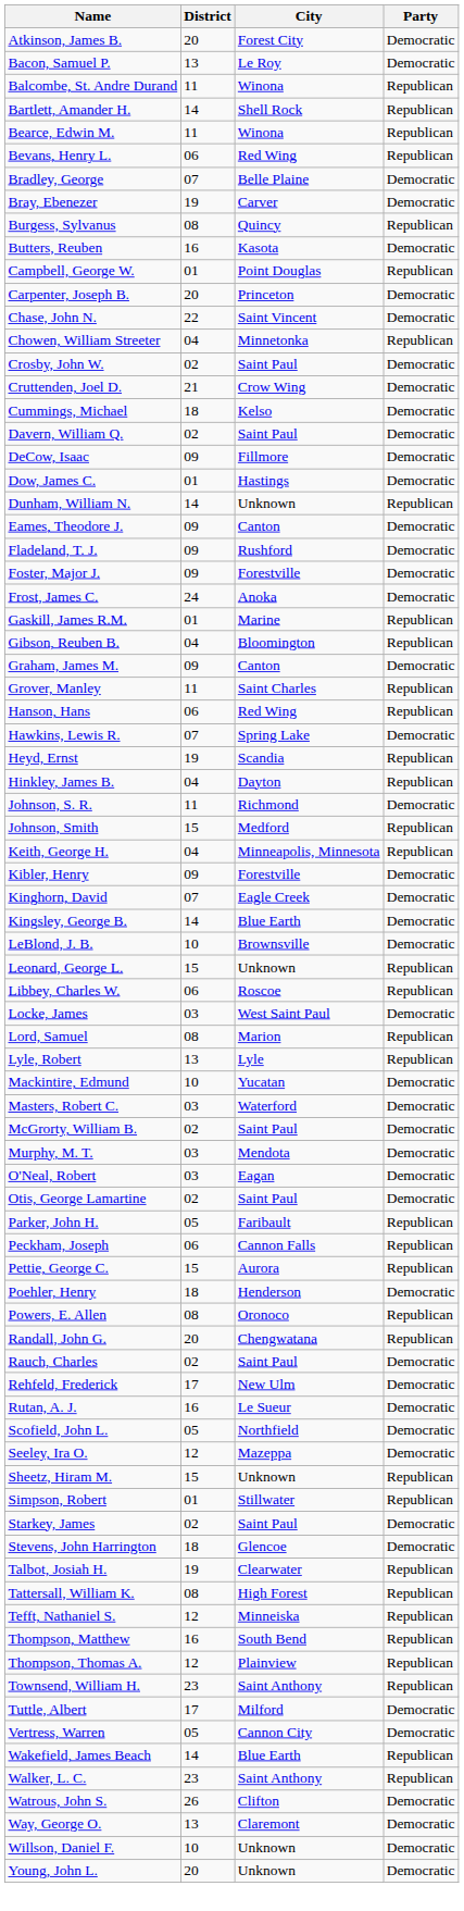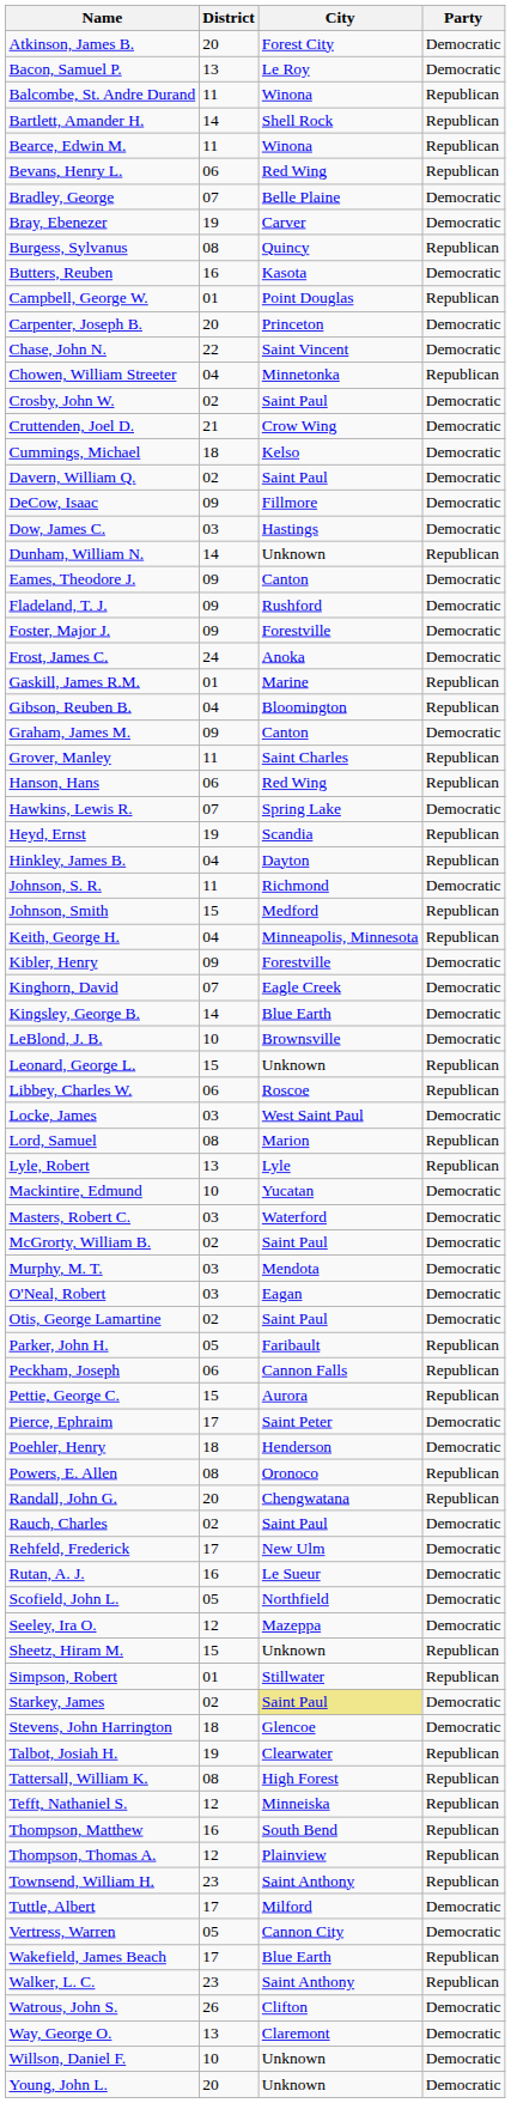 <table class="wikitable sortable">
 <tr>
 <th>Name</th>
 <th>District</th>
 <th>City</th>
 <th>Party</th>
 </tr>
 <tr>
 <td><a href='#'>Atkinson, James B.</a></td>
 <td>20</td>
 <td><a href='#'>Forest City</a></td>
 <td>Democratic</td>
 </tr>
 <tr>
 <td><a href='#'>Bacon, Samuel P.</a></td>
 <td>13</td>
 <td><a href='#'>Le Roy</a></td>
 <td>Democratic</td>
 </tr>
 <tr>
 <td><a href='#'>Balcombe, St. Andre Durand</a></td>
 <td>11</td>
 <td><a href='#'>Winona</a></td>
 <td>Republican</td>
 </tr>
 <tr>
 <td><a href='#'>Bartlett, Amander H.</a></td>
 <td>14</td>
 <td><a href='#'>Shell Rock</a></td>
 <td>Republican</td>
 </tr>
 <tr>
 <td><a href='#'>Bearce, Edwin M.</a></td>
 <td>11</td>
 <td><a href='#'>Winona</a></td>
 <td>Republican</td>
 </tr>
 <tr>
 <td><a href='#'>Bevans, Henry L.</a></td>
 <td>06</td>
 <td><a href='#'>Red Wing</a></td>
 <td>Republican</td>
 </tr>
 <tr>
 <td><a href='#'>Bradley, George</a></td>
 <td>07</td>
 <td><a href='#'>Belle Plaine</a></td>
 <td>Democratic</td>
 </tr>
 <tr>
 <td><a href='#'>Bray, Ebenezer</a></td>
 <td>19</td>
 <td><a href='#'>Carver</a></td>
 <td>Democratic</td>
 </tr>
 <tr>
 <td><a href='#'>Burgess, Sylvanus</a></td>
 <td>08</td>
 <td><a href='#'>Quincy</a></td>
 <td>Republican</td>
 </tr>
 <tr>
 <td><a href='#'>Butters, Reuben</a></td>
 <td>16</td>
 <td><a href='#'>Kasota</a></td>
 <td>Democratic</td>
 </tr>
 <tr>
 <td><a href='#'>Campbell, George W.</a></td>
 <td>01</td>
 <td><a href='#'>Point Douglas</a></td>
 <td>Republican</td>
 </tr>
 <tr>
 <td><a href='#'>Carpenter, Joseph B.</a></td>
 <td>20</td>
 <td><a href='#'>Princeton</a></td>
 <td>Democratic</td>
 </tr>
 <tr>
 <td><a href='#'>Chase, John N.</a></td>
 <td>22</td>
 <td><a href='#'>Saint Vincent</a></td>
 <td>Democratic</td>
 </tr>
 <tr>
 <td><a href='#'>Chowen, William Streeter</a></td>
 <td>04</td>
 <td><a href='#'>Minnetonka</a></td>
 <td>Republican</td>
 </tr>
 <tr>
 <td><a href='#'>Crosby, John W.</a></td>
 <td>02</td>
 <td><a href='#'>Saint Paul</a></td>
 <td>Democratic</td>
 </tr>
 <tr>
 <td><a href='#'>Cruttenden, Joel D.</a></td>
 <td>21</td>
 <td><a href='#'>Crow Wing</a></td>
 <td>Democratic</td>
 </tr>
 <tr>
 <td><a href='#'>Cummings, Michael</a></td>
 <td>18</td>
 <td><a href='#'>Kelso</a></td>
 <td>Democratic</td>
 </tr>
 <tr>
 <td><a href='#'>Davern, William Q.</a></td>
 <td>02</td>
 <td><a href='#'>Saint Paul</a></td>
 <td>Democratic</td>
 </tr>
 <tr>
 <td><a href='#'>DeCow, Isaac</a></td>
 <td>09</td>
 <td><a href='#'>Fillmore</a></td>
 <td>Democratic</td>
 </tr>
 <tr>
 <td><a href='#'>Dow, James C.</a></td>
-<td>01</td>
+<td>03</td>
 <td><a href='#'>Hastings</a></td>
 <td>Democratic</td>
 </tr>
 <tr>
 <td><a href='#'>Dunham, William N.</a></td>
 <td>14</td>
 <td>Unknown</td>
 <td>Republican</td>
 </tr>
 <tr>
 <td><a href='#'>Eames, Theodore J.</a></td>
 <td>09</td>
 <td><a href='#'>Canton</a></td>
 <td>Democratic</td>
 </tr>
 <tr>
 <td><a href='#'>Fladeland, T. J.</a></td>
 <td>09</td>
 <td><a href='#'>Rushford</a></td>
 <td>Democratic</td>
 </tr>
 <tr>
 <td><a href='#'>Foster, Major J.</a></td>
 <td>09</td>
 <td><a href='#'>Forestville</a></td>
 <td>Democratic</td>
 </tr>
 <tr>
 <td><a href='#'>Frost, James C.</a></td>
 <td>24</td>
 <td><a href='#'>Anoka</a></td>
 <td>Democratic</td>
 </tr>
 <tr>
 <td><a href='#'>Gaskill, James R.M.</a></td>
 <td>01</td>
 <td><a href='#'>Marine</a></td>
 <td>Republican</td>
 </tr>
 <tr>
 <td><a href='#'>Gibson, Reuben B.</a></td>
 <td>04</td>
 <td><a href='#'>Bloomington</a></td>
 <td>Republican</td>
 </tr>
 <tr>
 <td><a href='#'>Graham, James M.</a></td>
 <td>09</td>
 <td><a href='#'>Canton</a></td>
 <td>Democratic</td>
 </tr>
 <tr>
 <td><a href='#'>Grover, Manley</a></td>
 <td>11</td>
 <td><a href='#'>Saint Charles</a></td>
 <td>Republican</td>
 </tr>
 <tr>
 <td><a href='#'>Hanson, Hans</a></td>
 <td>06</td>
 <td><a href='#'>Red Wing</a></td>
 <td>Republican</td>
 </tr>
 <tr>
 <td><a href='#'>Hawkins, Lewis R.</a></td>
 <td>07</td>
 <td><a href='#'>Spring Lake</a></td>
 <td>Democratic</td>
 </tr>
 <tr>
 <td><a href='#'>Heyd, Ernst</a></td>
 <td>19</td>
 <td><a href='#'>Scandia</a></td>
 <td>Republican</td>
 </tr>
 <tr>
 <td><a href='#'>Hinkley, James B.</a></td>
 <td>04</td>
 <td><a href='#'>Dayton</a></td>
 <td>Republican</td>
 </tr>
 <tr>
 <td><a href='#'>Johnson, S. R.</a></td>
 <td>11</td>
 <td><a href='#'>Richmond</a></td>
 <td>Democratic</td>
 </tr>
 <tr>
 <td><a href='#'>Johnson, Smith</a></td>
 <td>15</td>
 <td><a href='#'>Medford</a></td>
 <td>Republican</td>
 </tr>
 <tr>
 <td><a href='#'>Keith, George H.</a></td>
 <td>04</td>
 <td><a href='#'>Minneapolis, Minnesota</a></td>
 <td>Republican</td>
 </tr>
 <tr>
 <td><a href='#'>Kibler, Henry</a></td>
 <td>09</td>
 <td><a href='#'>Forestville</a></td>
 <td>Democratic</td>
 </tr>
 <tr>
 <td><a href='#'>Kinghorn, David</a></td>
 <td>07</td>
 <td><a href='#'>Eagle Creek</a></td>
 <td>Democratic</td>
 </tr>
 <tr>
 <td><a href='#'>Kingsley, George B.</a></td>
 <td>14</td>
 <td><a href='#'>Blue Earth</a></td>
 <td>Democratic</td>
 </tr>
 <tr>
 <td><a href='#'>LeBlond, J. B.</a></td>
 <td>10</td>
 <td><a href='#'>Brownsville</a></td>
 <td>Democratic</td>
 </tr>
 <tr>
 <td><a href='#'>Leonard, George L.</a></td>
 <td>15</td>
 <td>Unknown</td>
 <td>Republican</td>
 </tr>
 <tr>
 <td><a href='#'>Libbey, Charles W.</a></td>
 <td>06</td>
 <td><a href='#'>Roscoe</a></td>
 <td>Republican</td>
 </tr>
 <tr>
 <td><a href='#'>Locke, James</a></td>
 <td>03</td>
 <td><a href='#'>West Saint Paul</a></td>
 <td>Democratic</td>
 </tr>
 <tr>
 <td><a href='#'>Lord, Samuel</a></td>
 <td>08</td>
 <td><a href='#'>Marion</a></td>
 <td>Republican</td>
 </tr>
 <tr>
 <td><a href='#'>Lyle, Robert</a></td>
 <td>13</td>
 <td><a href='#'>Lyle</a></td>
 <td>Republican</td>
 </tr>
 <tr>
 <td><a href='#'>Mackintire, Edmund</a></td>
 <td>10</td>
 <td><a href='#'>Yucatan</a></td>
 <td>Democratic</td>
 </tr>
 <tr>
 <td><a href='#'>Masters, Robert C.</a></td>
 <td>03</td>
 <td><a href='#'>Waterford</a></td>
 <td>Democratic</td>
 </tr>
 <tr>
 <td><a href='#'>McGrorty, William B.</a></td>
 <td>02</td>
 <td><a href='#'>Saint Paul</a></td>
 <td>Democratic</td>
 </tr>
 <tr>
 <td><a href='#'>Murphy, M. T.</a></td>
 <td>03</td>
 <td><a href='#'>Mendota</a></td>
 <td>Democratic</td>
 </tr>
 <tr>
 <td><a href='#'>O'Neal, Robert</a></td>
 <td>03</td>
 <td><a href='#'>Eagan</a></td>
 <td>Democratic</td>
 </tr>
 <tr>
 <td><a href='#'>Otis, George Lamartine</a></td>
 <td>02</td>
 <td><a href='#'>Saint Paul</a></td>
 <td>Democratic</td>
 </tr>
 <tr>
 <td><a href='#'>Parker, John H.</a></td>
 <td>05</td>
 <td><a href='#'>Faribault</a></td>
 <td>Republican</td>
 </tr>
 <tr>
 <td><a href='#'>Peckham, Joseph</a></td>
 <td>06</td>
 <td><a href='#'>Cannon Falls</a></td>
 <td>Republican</td>
 </tr>
 <tr>
 <td><a href='#'>Pettie, George C.</a></td>
 <td>15</td>
 <td><a href='#'>Aurora</a></td>
 <td>Republican</td>
 </tr>
 <tr>
+<td><a href='#'>Pierce, Ephraim</a></td>
+<td>17</td>
+<td><a href='#'>Saint Peter</a></td>
+<td>Democratic</td>
+</tr>
+<tr>
 <td><a href='#'>Poehler, Henry</a></td>
 <td>18</td>
 <td><a href='#'>Henderson</a></td>
 <td>Democratic</td>
 </tr>
 <tr>
 <td><a href='#'>Powers, E. Allen</a></td>
 <td>08</td>
 <td><a href='#'>Oronoco</a></td>
 <td>Republican</td>
 </tr>
 <tr>
 <td><a href='#'>Randall, John G.</a></td>
 <td>20</td>
 <td><a href='#'>Chengwatana</a></td>
 <td>Republican</td>
 </tr>
 <tr>
 <td><a href='#'>Rauch, Charles</a></td>
 <td>02</td>
 <td><a href='#'>Saint Paul</a></td>
 <td>Democratic</td>
 </tr>
 <tr>
 <td><a href='#'>Rehfeld, Frederick</a></td>
 <td>17</td>
 <td><a href='#'>New Ulm</a></td>
 <td>Democratic</td>
 </tr>
 <tr>
 <td><a href='#'>Rutan, A. J.</a></td>
 <td>16</td>
 <td><a href='#'>Le Sueur</a></td>
 <td>Democratic</td>
 </tr>
 <tr>
 <td><a href='#'>Scofield, John L.</a></td>
 <td>05</td>
 <td><a href='#'>Northfield</a></td>
 <td>Democratic</td>
 </tr>
 <tr>
 <td><a href='#'>Seeley, Ira O.</a></td>
 <td>12</td>
 <td><a href='#'>Mazeppa</a></td>
 <td>Democratic</td>
 </tr>
 <tr>
 <td><a href='#'>Sheetz, Hiram M.</a></td>
 <td>15</td>
 <td>Unknown</td>
 <td>Republican</td>
 </tr>
 <tr>
 <td><a href='#'>Simpson, Robert</a></td>
 <td>01</td>
 <td><a href='#'>Stillwater</a></td>
 <td>Republican</td>
 </tr>
 <tr>
 <td><a href='#'>Starkey, James</a></td>
 <td>02</td>
-<td><a href='#'>Saint Paul</a></td>
+<td style="background: khaki;"><a href='#'>Saint Paul</a></td>
 <td>Democratic</td>
 </tr>
 <tr>
 <td><a href='#'>Stevens, John Harrington</a></td>
 <td>18</td>
 <td><a href='#'>Glencoe</a></td>
 <td>Democratic</td>
 </tr>
 <tr>
 <td><a href='#'>Talbot, Josiah H.</a></td>
 <td>19</td>
 <td><a href='#'>Clearwater</a></td>
 <td>Republican</td>
 </tr>
 <tr>
 <td><a href='#'>Tattersall, William K.</a></td>
 <td>08</td>
 <td><a href='#'>High Forest</a></td>
 <td>Republican</td>
 </tr>
 <tr>
 <td><a href='#'>Tefft, Nathaniel S.</a></td>
 <td>12</td>
 <td><a href='#'>Minneiska</a></td>
 <td>Republican</td>
 </tr>
 <tr>
 <td><a href='#'>Thompson, Matthew</a></td>
 <td>16</td>
 <td><a href='#'>South Bend</a></td>
 <td>Republican</td>
 </tr>
 <tr>
 <td><a href='#'>Thompson, Thomas A.</a></td>
 <td>12</td>
 <td><a href='#'>Plainview</a></td>
 <td>Republican</td>
 </tr>
 <tr>
 <td><a href='#'>Townsend, William H.</a></td>
 <td>23</td>
 <td><a href='#'>Saint Anthony</a></td>
 <td>Republican</td>
 </tr>
 <tr>
 <td><a href='#'>Tuttle, Albert</a></td>
 <td>17</td>
 <td><a href='#'>Milford</a></td>
 <td>Democratic</td>
 </tr>
 <tr>
 <td><a href='#'>Vertress, Warren</a></td>
 <td>05</td>
 <td><a href='#'>Cannon City</a></td>
 <td>Democratic</td>
 </tr>
 <tr>
 <td><a href='#'>Wakefield, James Beach</a></td>
-<td>14</td>
+<td>17</td>
 <td><a href='#'>Blue Earth</a></td>
 <td>Republican</td>
 </tr>
 <tr>
 <td><a href='#'>Walker, L. C.</a></td>
 <td>23</td>
 <td><a href='#'>Saint Anthony</a></td>
 <td>Republican</td>
 </tr>
 <tr>
 <td><a href='#'>Watrous, John S.</a></td>
 <td>26</td>
 <td><a href='#'>Clifton</a></td>
 <td>Democratic</td>
 </tr>
 <tr>
 <td><a href='#'>Way, George O.</a></td>
 <td>13</td>
 <td><a href='#'>Claremont</a></td>
 <td>Democratic</td>
 </tr>
 <tr>
 <td><a href='#'>Willson, Daniel F.</a></td>
 <td>10</td>
 <td>Unknown</td>
 <td>Democratic</td>
 </tr>
 <tr>
 <td><a href='#'>Young, John L.</a></td>
 <td>20</td>
 <td>Unknown</td>
 <td>Democratic</td>
 </tr>
 </table>
